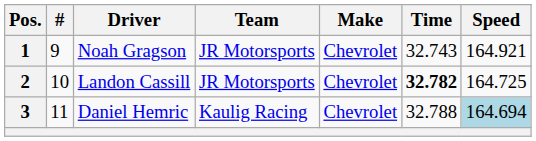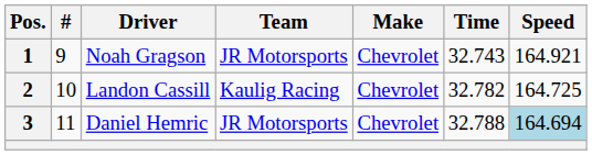 <table class="wikitable" style="font-size:95%">
 <tr>
 <th>Pos.</th>
 <th>#</th>
 <th>Driver</th>
 <th>Team</th>
 <th>Make</th>
 <th>Time</th>
 <th>Speed</th>
 </tr>
 <tr>
 <th>1</th>
 <td>9</td>
 <td><a href='#'>Noah Gragson</a></td>
 <td><a href='#'>JR Motorsports</a></td>
 <td><a href='#'>Chevrolet</a></td>
 <td>32.743</td>
 <td>164.921</td>
 </tr>
 <tr>
 <th>2</th>
 <td>10</td>
 <td><a href='#'>Landon Cassill</a></td>
-<td><a href='#'>JR Motorsports</a></td>
+<td><a href='#'>Kaulig Racing</a></td>
 <td><a href='#'>Chevrolet</a></td>
-<td><strong>32.782</strong></td>
+<td>32.782</td>
 <td>164.725</td>
 </tr>
 <tr>
 <th>3</th>
 <td>11</td>
 <td><a href='#'>Daniel Hemric</a></td>
-<td><a href='#'>Kaulig Racing</a></td>
+<td><a href='#'>JR Motorsports</a></td>
 <td><a href='#'>Chevrolet</a></td>
 <td>32.788</td>
 <td style="background: lightblue;">164.694</td>
 </tr>
 <tr>
 <th colspan="7"></th>
 </tr>
 </table>
